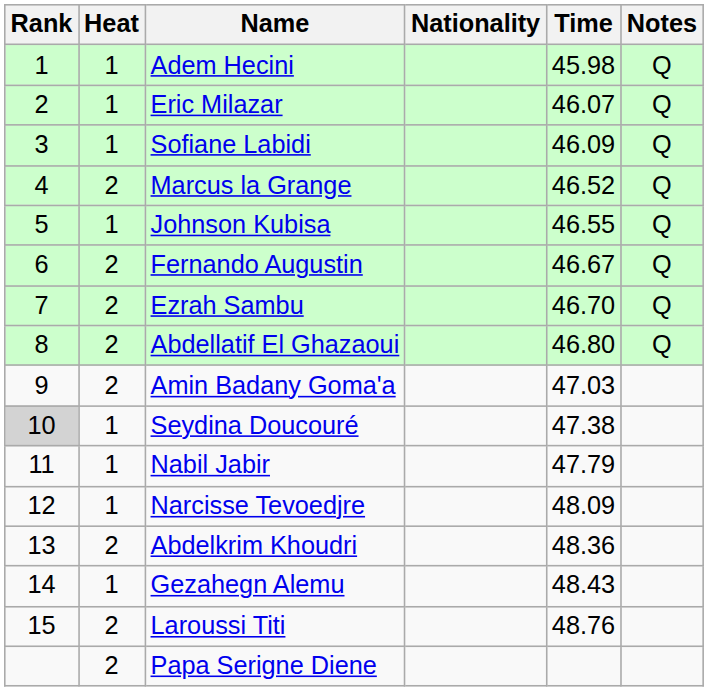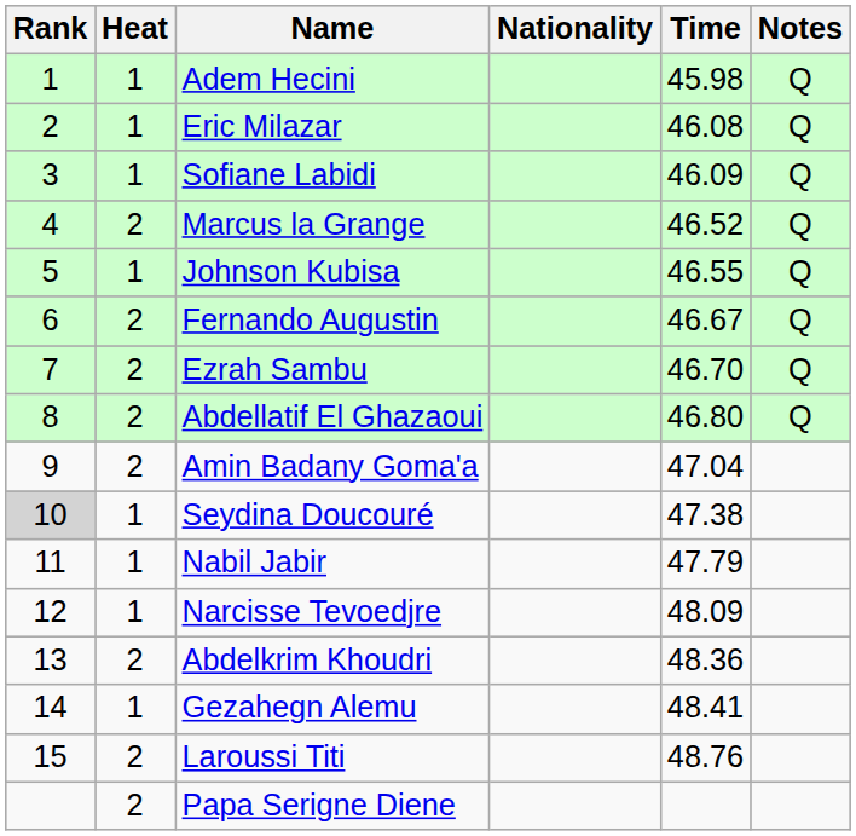 <table class="wikitable sortable" style="text-align:center">
 <tr>
 <th>Rank</th>
 <th>Heat</th>
 <th>Name</th>
 <th>Nationality</th>
 <th>Time</th>
 <th>Notes</th>
 </tr>
 <tr bgcolor=ccffcc>
 <td>1</td>
 <td>1</td>
 <td align=left><a href='#'>Adem Hecini</a></td>
 <td align=left></td>
 <td>45.98</td>
 <td>Q</td>
 </tr>
 <tr bgcolor=ccffcc>
 <td>2</td>
 <td>1</td>
 <td align=left><a href='#'>Eric Milazar</a></td>
 <td align=left></td>
-<td>46.07</td>
+<td>46.08</td>
 <td>Q</td>
 </tr>
 <tr bgcolor=ccffcc>
 <td>3</td>
 <td>1</td>
 <td align=left><a href='#'>Sofiane Labidi</a></td>
 <td align=left></td>
 <td>46.09</td>
 <td>Q</td>
 </tr>
 <tr bgcolor=ccffcc>
 <td>4</td>
 <td>2</td>
 <td align=left><a href='#'>Marcus la Grange</a></td>
 <td align=left></td>
 <td>46.52</td>
 <td>Q</td>
 </tr>
 <tr bgcolor=ccffcc>
 <td>5</td>
 <td>1</td>
 <td align=left><a href='#'>Johnson Kubisa</a></td>
 <td align=left></td>
 <td>46.55</td>
 <td>Q</td>
 </tr>
 <tr bgcolor=ccffcc>
 <td>6</td>
 <td>2</td>
 <td align=left><a href='#'>Fernando Augustin</a></td>
 <td align=left></td>
 <td>46.67</td>
 <td>Q</td>
 </tr>
 <tr bgcolor=ccffcc>
 <td>7</td>
 <td>2</td>
 <td align=left><a href='#'>Ezrah Sambu</a></td>
 <td align=left></td>
 <td>46.70</td>
 <td>Q</td>
 </tr>
 <tr bgcolor=ccffcc>
 <td>8</td>
 <td>2</td>
 <td align=left><a href='#'>Abdellatif El Ghazaoui</a></td>
 <td align=left></td>
 <td>46.80</td>
 <td>Q</td>
 </tr>
 <tr>
 <td>9</td>
 <td>2</td>
 <td align=left><a href='#'>Amin Badany Goma'a</a></td>
 <td align=left></td>
-<td>47.03</td>
+<td>47.04</td>
 <td></td>
 </tr>
 <tr>
 <td style="background: lightgrey;">10</td>
 <td>1</td>
 <td align=left><a href='#'>Seydina Doucouré</a></td>
 <td align=left></td>
 <td>47.38</td>
 <td></td>
 </tr>
 <tr>
 <td>11</td>
 <td>1</td>
 <td align=left><a href='#'>Nabil Jabir</a></td>
 <td align=left></td>
 <td>47.79</td>
 <td></td>
 </tr>
 <tr>
 <td>12</td>
 <td>1</td>
 <td align=left><a href='#'>Narcisse Tevoedjre</a></td>
 <td align=left></td>
 <td>48.09</td>
 <td></td>
 </tr>
 <tr>
 <td>13</td>
 <td>2</td>
 <td align=left><a href='#'>Abdelkrim Khoudri</a></td>
 <td align=left></td>
 <td>48.36</td>
 <td></td>
 </tr>
 <tr>
 <td>14</td>
 <td>1</td>
 <td align=left><a href='#'>Gezahegn Alemu</a></td>
 <td align=left></td>
-<td>48.43</td>
+<td>48.41</td>
 <td></td>
 </tr>
 <tr>
 <td>15</td>
 <td>2</td>
 <td align=left><a href='#'>Laroussi Titi</a></td>
 <td align=left></td>
 <td>48.76</td>
 <td></td>
 </tr>
 <tr>
 <td></td>
 <td>2</td>
 <td align=left><a href='#'>Papa Serigne Diene</a></td>
 <td align=left></td>
 <td></td>
 <td></td>
 </tr>
 </table>
